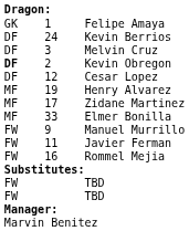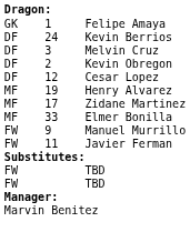 <table style="font-size: 90%" cellspacing="0" cellpadding="0" align=right>
 <tr>
 <td colspan="4"><strong>Dragon:</strong></td>
 </tr>
 <tr>
 <th width="25"></th>
 <th width="25"></th>
 </tr>
 <tr>
 <td>GK</td>
 <td>1</td>
 <td> Felipe Amaya</td>
 </tr>
 <tr>
 <td>DF</td>
 <td>24</td>
 <td> Kevin Berrios</td>
 </tr>
 <tr>
 <td>DF</td>
 <td>3</td>
 <td> Melvin Cruz</td>
 </tr>
 <tr>
-<td><strong>DF</strong></td>
+<td>DF</td>
 <td>2</td>
 <td> Kevin Obregon</td>
 </tr>
 <tr>
 <td>DF</td>
 <td>12</td>
 <td> Cesar Lopez</td>
 </tr>
 <tr>
 <td>MF</td>
 <td>19</td>
 <td>  Henry Alvarez </td>
 </tr>
 <tr>
 <td>MF</td>
 <td>17</td>
 <td> Zidane Martinez</td>
 </tr>
 <tr>
 <td>MF</td>
 <td>33</td>
 <td> Elmer Bonilla</td>
 </tr>
 <tr>
 <td>FW</td>
 <td>9</td>
 <td>  Manuel Murrillo</td>
 </tr>
 <tr>
 <td>FW</td>
 <td>11</td>
 <td> Javier Ferman</td>
 </tr>
 <tr>
-<td>FW</td>
-<td>16</td>
-<td> Rommel Mejia</td>
-<td></td>
-<td></td>
-</tr>
-<tr>
 <td colspan=2><strong>Substitutes:</strong></td>
 </tr>
 <tr>
 <td>FW</td>
 <td></td>
 <td> TBD</td>
 <td></td>
 <td></td>
 </tr>
 <tr>
 <td>FW</td>
 <td></td>
 <td>  TBD</td>
 <td></td>
 <td></td>
 </tr>
 <tr>
 <td colspan=3><strong>Manager:</strong></td>
 </tr>
 <tr>
 <td colspan=4> Marvin Benitez</td>
 </tr>
 </table>
